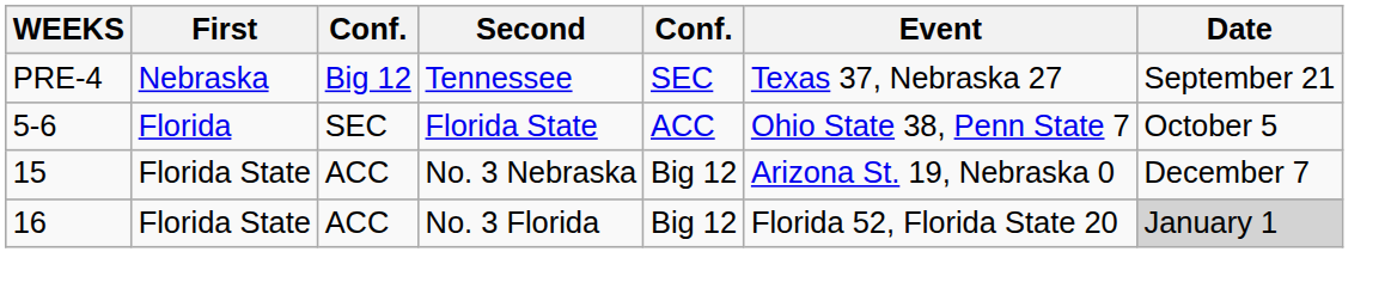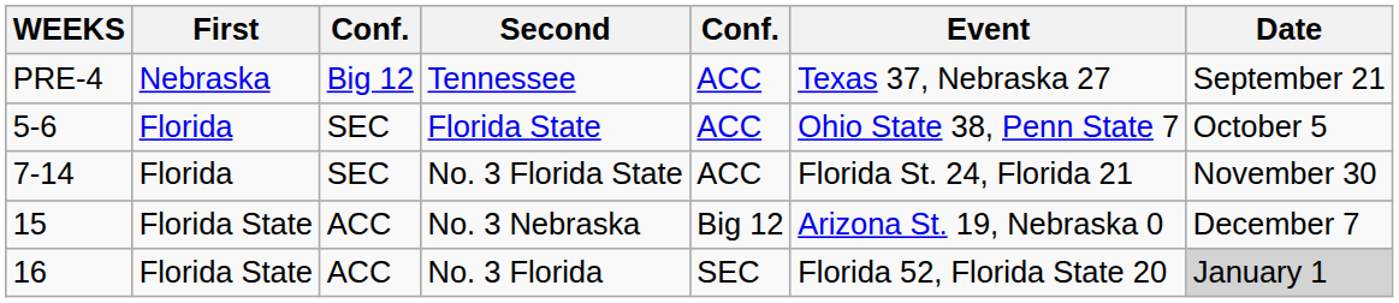 <table class="wikitable">
 <tr>
 <th>WEEKS</th>
 <th>First</th>
 <th>Conf.</th>
 <th>Second</th>
 <th>Conf.</th>
 <th>Event</th>
 <th>Date</th>
 </tr>
 <tr>
 <td>PRE-4</td>
 <td><a href='#'>Nebraska</a></td>
 <td><a href='#'>Big 12</a></td>
 <td><a href='#'>Tennessee</a></td>
-<td><a href='#'>SEC</a></td>
+<td><a href='#'>ACC</a></td>
 <td><a href='#'>Texas</a> 37, Nebraska 27</td>
 <td>September 21</td>
 </tr>
 <tr>
 <td>5-6</td>
 <td><a href='#'>Florida</a></td>
 <td>SEC</td>
 <td><a href='#'>Florida State</a></td>
 <td><a href='#'>ACC</a></td>
 <td><a href='#'>Ohio State</a> 38, <a href='#'>Penn State</a> 7</td>
 <td>October  5</td>
+</tr>
+<tr>
+<td>7-14</td>
+<td>Florida</td>
+<td>SEC</td>
+<td>No. 3 Florida State</td>
+<td>ACC</td>
+<td>Florida St. 24, Florida 21</td>
+<td>November 30</td>
 </tr>
 <tr>
 <td>15</td>
 <td>Florida State</td>
 <td>ACC</td>
 <td>No. 3 Nebraska</td>
 <td>Big 12</td>
 <td><a href='#'>Arizona St.</a> 19, Nebraska 0</td>
 <td>December  7</td>
 </tr>
 <tr>
 <td>16</td>
 <td>Florida State</td>
 <td>ACC</td>
 <td>No. 3 Florida</td>
-<td>Big 12</td>
+<td>SEC</td>
 <td>Florida 52, Florida State 20</td>
 <td style="background: lightgrey;">January 1</td>
 </tr>
 </table>
